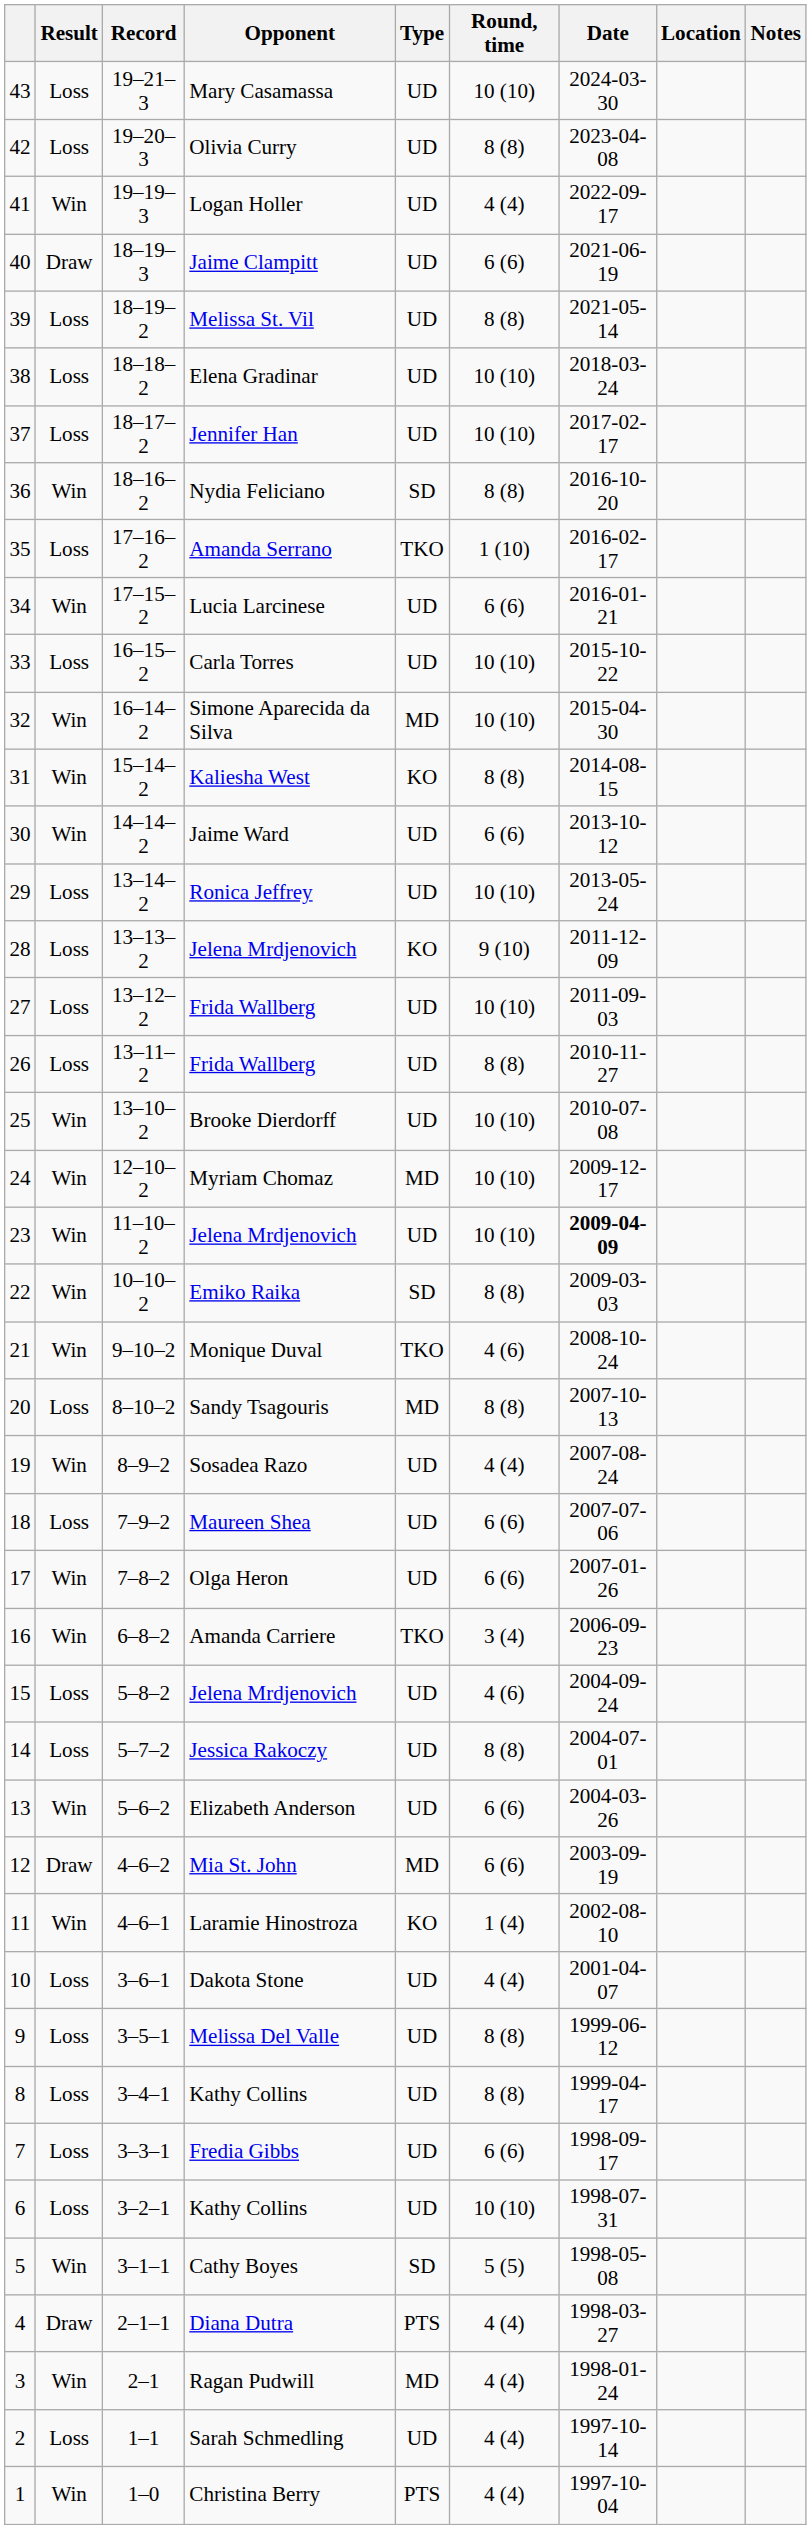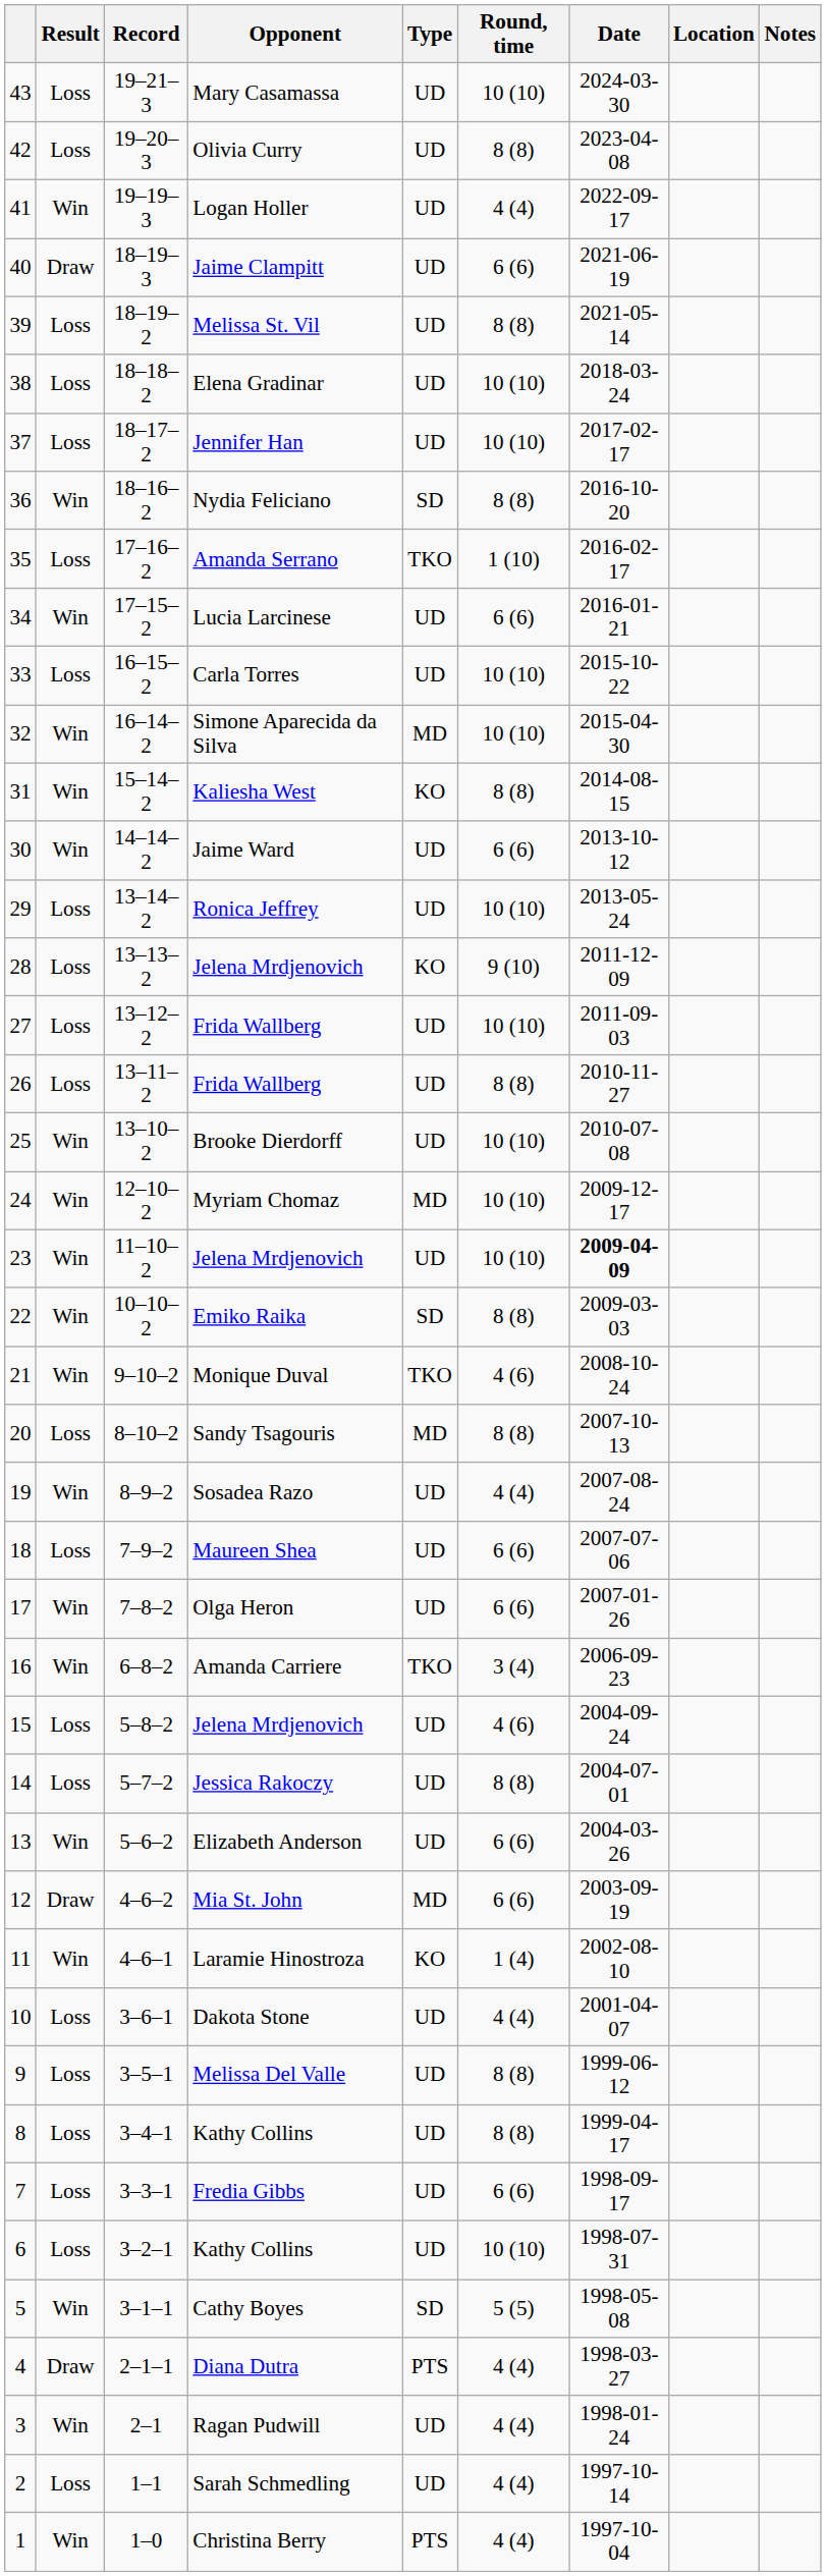 <table class=wikitable style=text-align:center>
 <tr>
 <th></th>
 <th>Result</th>
 <th>Record</th>
 <th>Opponent</th>
 <th>Type</th>
 <th>Round, time</th>
 <th>Date</th>
 <th>Location</th>
 <th>Notes</th>
 </tr>
 <tr>
 <td>43</td>
 <td>Loss</td>
 <td>19–21–3</td>
 <td align=left>Mary Casamassa</td>
 <td>UD</td>
 <td>10 (10)</td>
 <td>2024-03-30</td>
 <td align=left></td>
 <td align=left></td>
 </tr>
 <tr>
 <td>42</td>
 <td>Loss</td>
 <td>19–20–3</td>
 <td align=left>Olivia Curry</td>
 <td>UD</td>
 <td>8 (8)</td>
 <td>2023-04-08</td>
 <td align=left></td>
 <td align=left></td>
 </tr>
 <tr>
 <td>41</td>
 <td>Win</td>
 <td>19–19–3</td>
 <td align=left>Logan Holler</td>
 <td>UD</td>
 <td>4 (4)</td>
 <td>2022-09-17</td>
 <td align=left></td>
 <td align=left></td>
 </tr>
 <tr>
 <td>40</td>
 <td>Draw</td>
 <td>18–19–3</td>
 <td align=left><a href='#'>Jaime Clampitt</a></td>
 <td>UD</td>
 <td>6 (6)</td>
 <td>2021-06-19</td>
 <td align=left></td>
 <td align=left></td>
 </tr>
 <tr>
 <td>39</td>
 <td>Loss</td>
 <td>18–19–2</td>
 <td align=left><a href='#'>Melissa St. Vil</a></td>
 <td>UD</td>
 <td>8 (8)</td>
 <td>2021-05-14</td>
 <td align=left></td>
 <td align=left></td>
 </tr>
 <tr>
 <td>38</td>
 <td>Loss</td>
 <td>18–18–2</td>
 <td align=left>Elena Gradinar</td>
 <td>UD</td>
 <td>10 (10)</td>
 <td>2018-03-24</td>
 <td align=left></td>
 <td align=left></td>
 </tr>
 <tr>
 <td>37</td>
 <td>Loss</td>
 <td>18–17–2</td>
 <td align=left><a href='#'>Jennifer Han</a></td>
 <td>UD</td>
 <td>10 (10)</td>
 <td>2017-02-17</td>
 <td align=left></td>
 <td align=left></td>
 </tr>
 <tr>
 <td>36</td>
 <td>Win</td>
 <td>18–16–2</td>
 <td align=left>Nydia Feliciano</td>
 <td>SD</td>
 <td>8 (8)</td>
 <td>2016-10-20</td>
 <td align=left></td>
 <td align=left></td>
 </tr>
 <tr>
 <td>35</td>
 <td>Loss</td>
 <td>17–16–2</td>
 <td align=left><a href='#'>Amanda Serrano</a></td>
 <td>TKO</td>
 <td>1 (10)</td>
 <td>2016-02-17</td>
 <td align=left></td>
 <td align=left></td>
 </tr>
 <tr>
 <td>34</td>
 <td>Win</td>
 <td>17–15–2</td>
 <td align=left>Lucia Larcinese</td>
 <td>UD</td>
 <td>6 (6)</td>
 <td>2016-01-21</td>
 <td align=left></td>
 <td align=left></td>
 </tr>
 <tr>
 <td>33</td>
 <td>Loss</td>
 <td>16–15–2</td>
 <td align=left>Carla Torres</td>
 <td>UD</td>
 <td>10 (10)</td>
 <td>2015-10-22</td>
 <td align=left></td>
 <td align=left></td>
 </tr>
 <tr>
 <td>32</td>
 <td>Win</td>
 <td>16–14–2</td>
 <td align=left>Simone Aparecida da Silva</td>
 <td>MD</td>
 <td>10 (10)</td>
 <td>2015-04-30</td>
 <td align=left></td>
 <td align=left></td>
 </tr>
 <tr>
 <td>31</td>
 <td>Win</td>
 <td>15–14–2</td>
 <td align=left><a href='#'>Kaliesha West</a></td>
 <td>KO</td>
 <td>8 (8)</td>
 <td>2014-08-15</td>
 <td align=left></td>
 <td align=left></td>
 </tr>
 <tr>
 <td>30</td>
 <td>Win</td>
 <td>14–14–2</td>
 <td align=left>Jaime Ward</td>
 <td>UD</td>
 <td>6 (6)</td>
 <td>2013-10-12</td>
 <td align=left></td>
 <td align=left></td>
 </tr>
 <tr>
 <td>29</td>
 <td>Loss</td>
 <td>13–14–2</td>
 <td align=left><a href='#'>Ronica Jeffrey</a></td>
 <td>UD</td>
 <td>10 (10)</td>
 <td>2013-05-24</td>
 <td align=left></td>
 <td align=left></td>
 </tr>
 <tr>
 <td>28</td>
 <td>Loss</td>
 <td>13–13–2</td>
 <td align=left><a href='#'>Jelena Mrdjenovich</a></td>
 <td>KO</td>
 <td>9 (10)</td>
 <td>2011-12-09</td>
 <td align=left></td>
 <td align=left></td>
 </tr>
 <tr>
 <td>27</td>
 <td>Loss</td>
 <td>13–12–2</td>
 <td align=left><a href='#'>Frida Wallberg</a></td>
 <td>UD</td>
 <td>10 (10)</td>
 <td>2011-09-03</td>
 <td align=left></td>
 <td align=left></td>
 </tr>
 <tr>
 <td>26</td>
 <td>Loss</td>
 <td>13–11–2</td>
 <td align=left><a href='#'>Frida Wallberg</a></td>
 <td>UD</td>
 <td>8 (8)</td>
 <td>2010-11-27</td>
 <td align=left></td>
 <td align=left></td>
 </tr>
 <tr>
 <td>25</td>
 <td>Win</td>
 <td>13–10–2</td>
 <td align=left>Brooke Dierdorff</td>
 <td>UD</td>
 <td>10 (10)</td>
 <td>2010-07-08</td>
 <td align=left></td>
 <td align=left></td>
 </tr>
 <tr>
 <td>24</td>
 <td>Win</td>
 <td>12–10–2</td>
 <td align=left>Myriam Chomaz</td>
 <td>MD</td>
 <td>10 (10)</td>
 <td>2009-12-17</td>
 <td align=left></td>
 <td align=left></td>
 </tr>
 <tr>
 <td>23</td>
 <td>Win</td>
 <td>11–10–2</td>
 <td align=left><a href='#'>Jelena Mrdjenovich</a></td>
 <td>UD</td>
 <td>10 (10)</td>
 <td><strong>2009-04-09</strong></td>
 <td align=left></td>
 <td align=left></td>
 </tr>
 <tr>
 <td>22</td>
 <td>Win</td>
 <td>10–10–2</td>
 <td align=left><a href='#'>Emiko Raika</a></td>
 <td>SD</td>
 <td>8 (8)</td>
 <td>2009-03-03</td>
 <td align=left></td>
 <td align=left></td>
 </tr>
 <tr>
 <td>21</td>
 <td>Win</td>
 <td>9–10–2</td>
 <td align=left>Monique Duval</td>
 <td>TKO</td>
 <td>4 (6)</td>
 <td>2008-10-24</td>
 <td align=left></td>
 <td align=left></td>
 </tr>
 <tr>
 <td>20</td>
 <td>Loss</td>
 <td>8–10–2</td>
 <td align=left>Sandy Tsagouris</td>
 <td>MD</td>
 <td>8 (8)</td>
 <td>2007-10-13</td>
 <td align=left></td>
 <td align=left></td>
 </tr>
 <tr>
 <td>19</td>
 <td>Win</td>
 <td>8–9–2</td>
 <td align=left>Sosadea Razo</td>
 <td>UD</td>
 <td>4 (4)</td>
 <td>2007-08-24</td>
 <td align=left></td>
 <td align=left></td>
 </tr>
 <tr>
 <td>18</td>
 <td>Loss</td>
 <td>7–9–2</td>
 <td align=left><a href='#'>Maureen Shea</a></td>
 <td>UD</td>
 <td>6 (6)</td>
 <td>2007-07-06</td>
 <td align=left></td>
 <td align=left></td>
 </tr>
 <tr>
 <td>17</td>
 <td>Win</td>
 <td>7–8–2</td>
 <td align=left>Olga Heron</td>
 <td>UD</td>
 <td>6 (6)</td>
 <td>2007-01-26</td>
 <td align=left></td>
 <td align=left></td>
 </tr>
 <tr>
 <td>16</td>
 <td>Win</td>
 <td>6–8–2</td>
 <td align=left>Amanda Carriere</td>
 <td>TKO</td>
 <td>3 (4)</td>
 <td>2006-09-23</td>
 <td align=left></td>
 <td align=left></td>
 </tr>
 <tr>
 <td>15</td>
 <td>Loss</td>
 <td>5–8–2</td>
 <td align=left><a href='#'>Jelena Mrdjenovich</a></td>
 <td>UD</td>
 <td>4 (6)</td>
 <td>2004-09-24</td>
 <td align=left></td>
 <td align=left></td>
 </tr>
 <tr>
 <td>14</td>
 <td>Loss</td>
 <td>5–7–2</td>
 <td align=left><a href='#'>Jessica Rakoczy</a></td>
 <td>UD</td>
 <td>8 (8)</td>
 <td>2004-07-01</td>
 <td align=left></td>
 <td align=left></td>
 </tr>
 <tr>
 <td>13</td>
 <td>Win</td>
 <td>5–6–2</td>
 <td align=left>Elizabeth Anderson</td>
 <td>UD</td>
 <td>6 (6)</td>
 <td>2004-03-26</td>
 <td align=left></td>
 <td align=left></td>
 </tr>
 <tr>
 <td>12</td>
 <td>Draw</td>
 <td>4–6–2</td>
 <td align=left><a href='#'>Mia St. John</a></td>
 <td>MD</td>
 <td>6 (6)</td>
 <td>2003-09-19</td>
 <td align=left></td>
 <td align=left></td>
 </tr>
 <tr>
 <td>11</td>
 <td>Win</td>
 <td>4–6–1</td>
 <td align=left>Laramie Hinostroza</td>
 <td>KO</td>
 <td>1 (4)</td>
 <td>2002-08-10</td>
 <td align=left></td>
 <td align=left></td>
 </tr>
 <tr>
 <td>10</td>
 <td>Loss</td>
 <td>3–6–1</td>
 <td align=left>Dakota Stone</td>
 <td>UD</td>
 <td>4 (4)</td>
 <td>2001-04-07</td>
 <td align=left></td>
 <td align=left></td>
 </tr>
 <tr>
 <td>9</td>
 <td>Loss</td>
 <td>3–5–1</td>
 <td align=left><a href='#'>Melissa Del Valle</a></td>
 <td>UD</td>
 <td>8 (8)</td>
 <td>1999-06-12</td>
 <td align=left></td>
 <td align=left></td>
 </tr>
 <tr>
 <td>8</td>
 <td>Loss</td>
 <td>3–4–1</td>
 <td align=left>Kathy Collins</td>
 <td>UD</td>
 <td>8 (8)</td>
 <td>1999-04-17</td>
 <td align=left></td>
 <td align=left></td>
 </tr>
 <tr>
 <td>7</td>
 <td>Loss</td>
 <td>3–3–1</td>
 <td align=left><a href='#'>Fredia Gibbs</a></td>
 <td>UD</td>
 <td>6 (6)</td>
 <td>1998-09-17</td>
 <td align=left></td>
 <td align=left></td>
 </tr>
 <tr>
 <td>6</td>
 <td>Loss</td>
 <td>3–2–1</td>
 <td align=left>Kathy Collins</td>
 <td>UD</td>
 <td>10 (10)</td>
 <td>1998-07-31</td>
 <td align=left></td>
 <td align=left></td>
 </tr>
 <tr>
 <td>5</td>
 <td>Win</td>
 <td>3–1–1</td>
 <td align=left>Cathy Boyes</td>
 <td>SD</td>
 <td>5 (5)</td>
 <td>1998-05-08</td>
 <td align=left></td>
 <td align=left></td>
 </tr>
 <tr>
 <td>4</td>
 <td>Draw</td>
 <td>2–1–1</td>
 <td align=left><a href='#'>Diana Dutra</a></td>
 <td>PTS</td>
 <td>4 (4)</td>
 <td>1998-03-27</td>
 <td align=left></td>
 <td align=left></td>
 </tr>
 <tr>
 <td>3</td>
 <td>Win</td>
 <td>2–1</td>
 <td align=left>Ragan Pudwill</td>
-<td>MD</td>
+<td>UD</td>
 <td>4 (4)</td>
 <td>1998-01-24</td>
 <td align=left></td>
 <td align=left></td>
 </tr>
 <tr>
 <td>2</td>
 <td>Loss</td>
 <td>1–1</td>
 <td align=left>Sarah Schmedling</td>
 <td>UD</td>
 <td>4 (4)</td>
 <td>1997-10-14</td>
 <td align=left></td>
 <td align=left></td>
 </tr>
 <tr>
 <td>1</td>
 <td>Win</td>
 <td>1–0</td>
 <td align=left>Christina Berry</td>
 <td>PTS</td>
 <td>4 (4)</td>
 <td>1997-10-04</td>
 <td align=left></td>
 <td align=left></td>
 </tr>
 </table>
